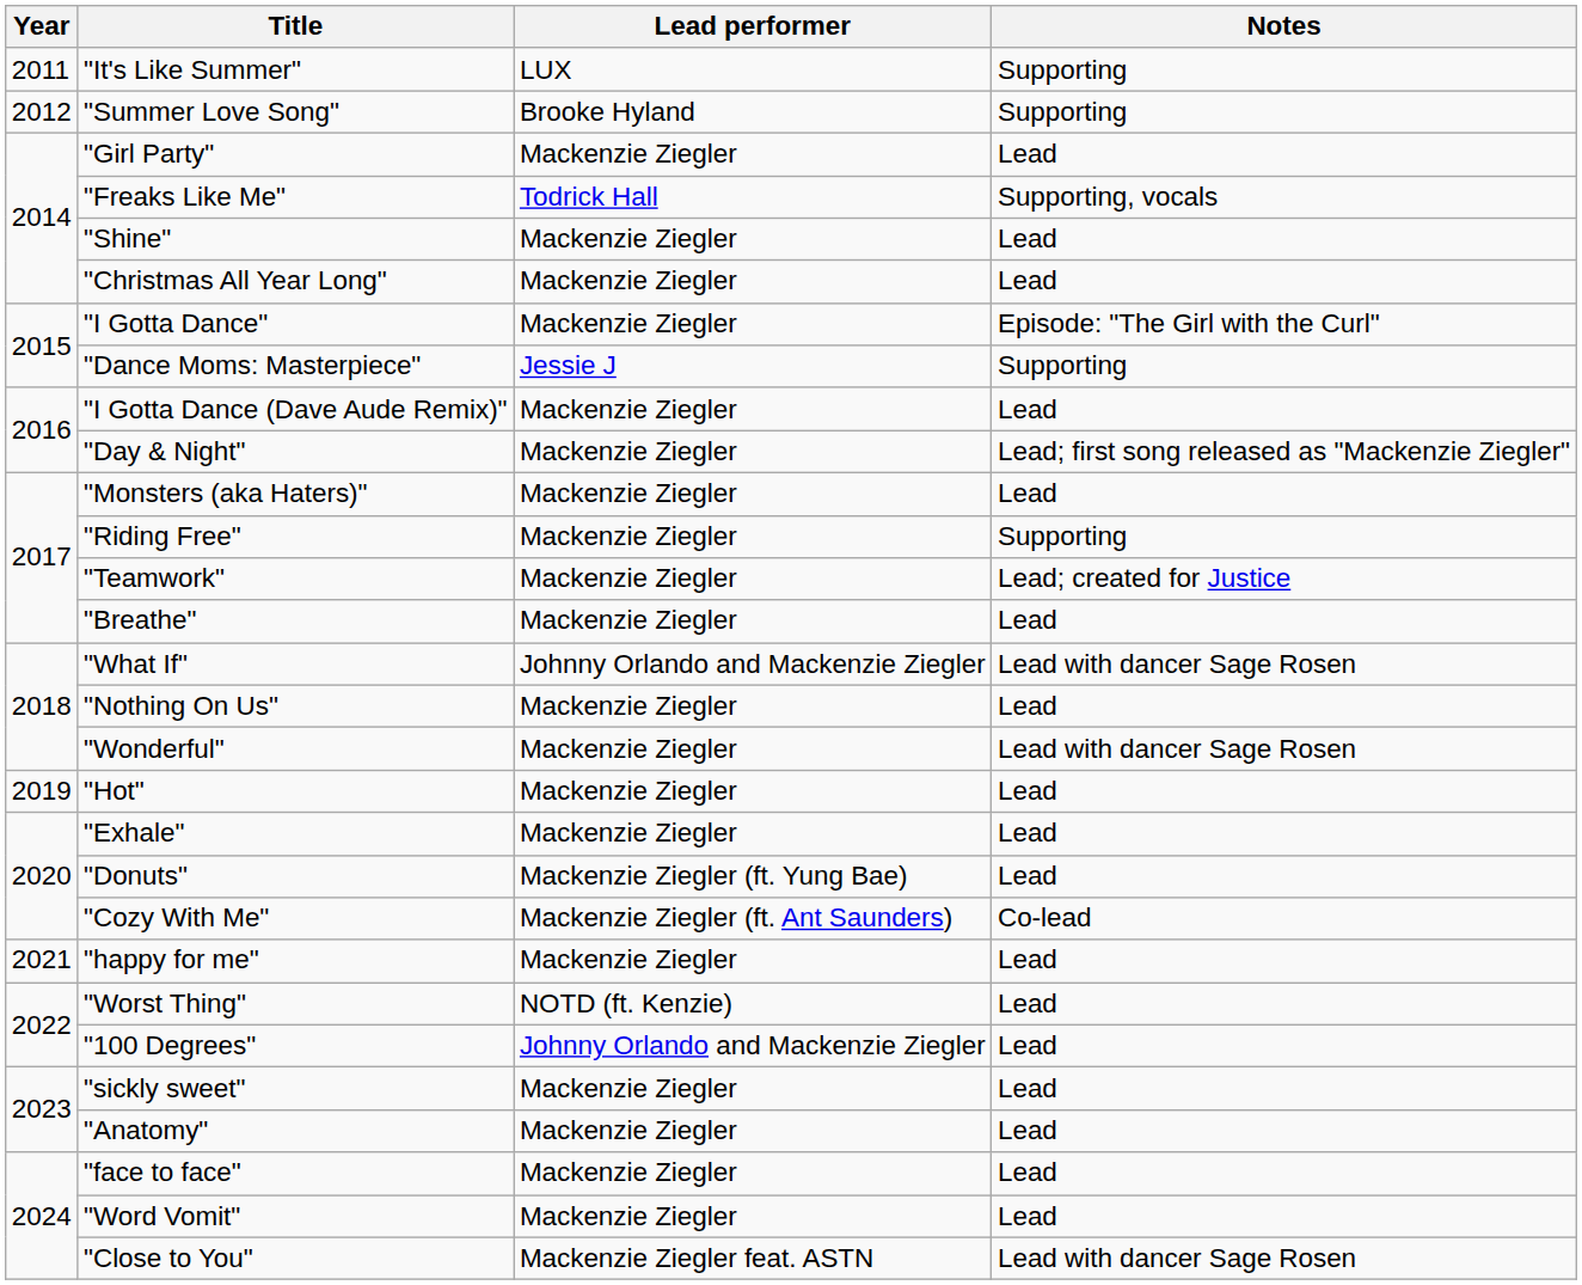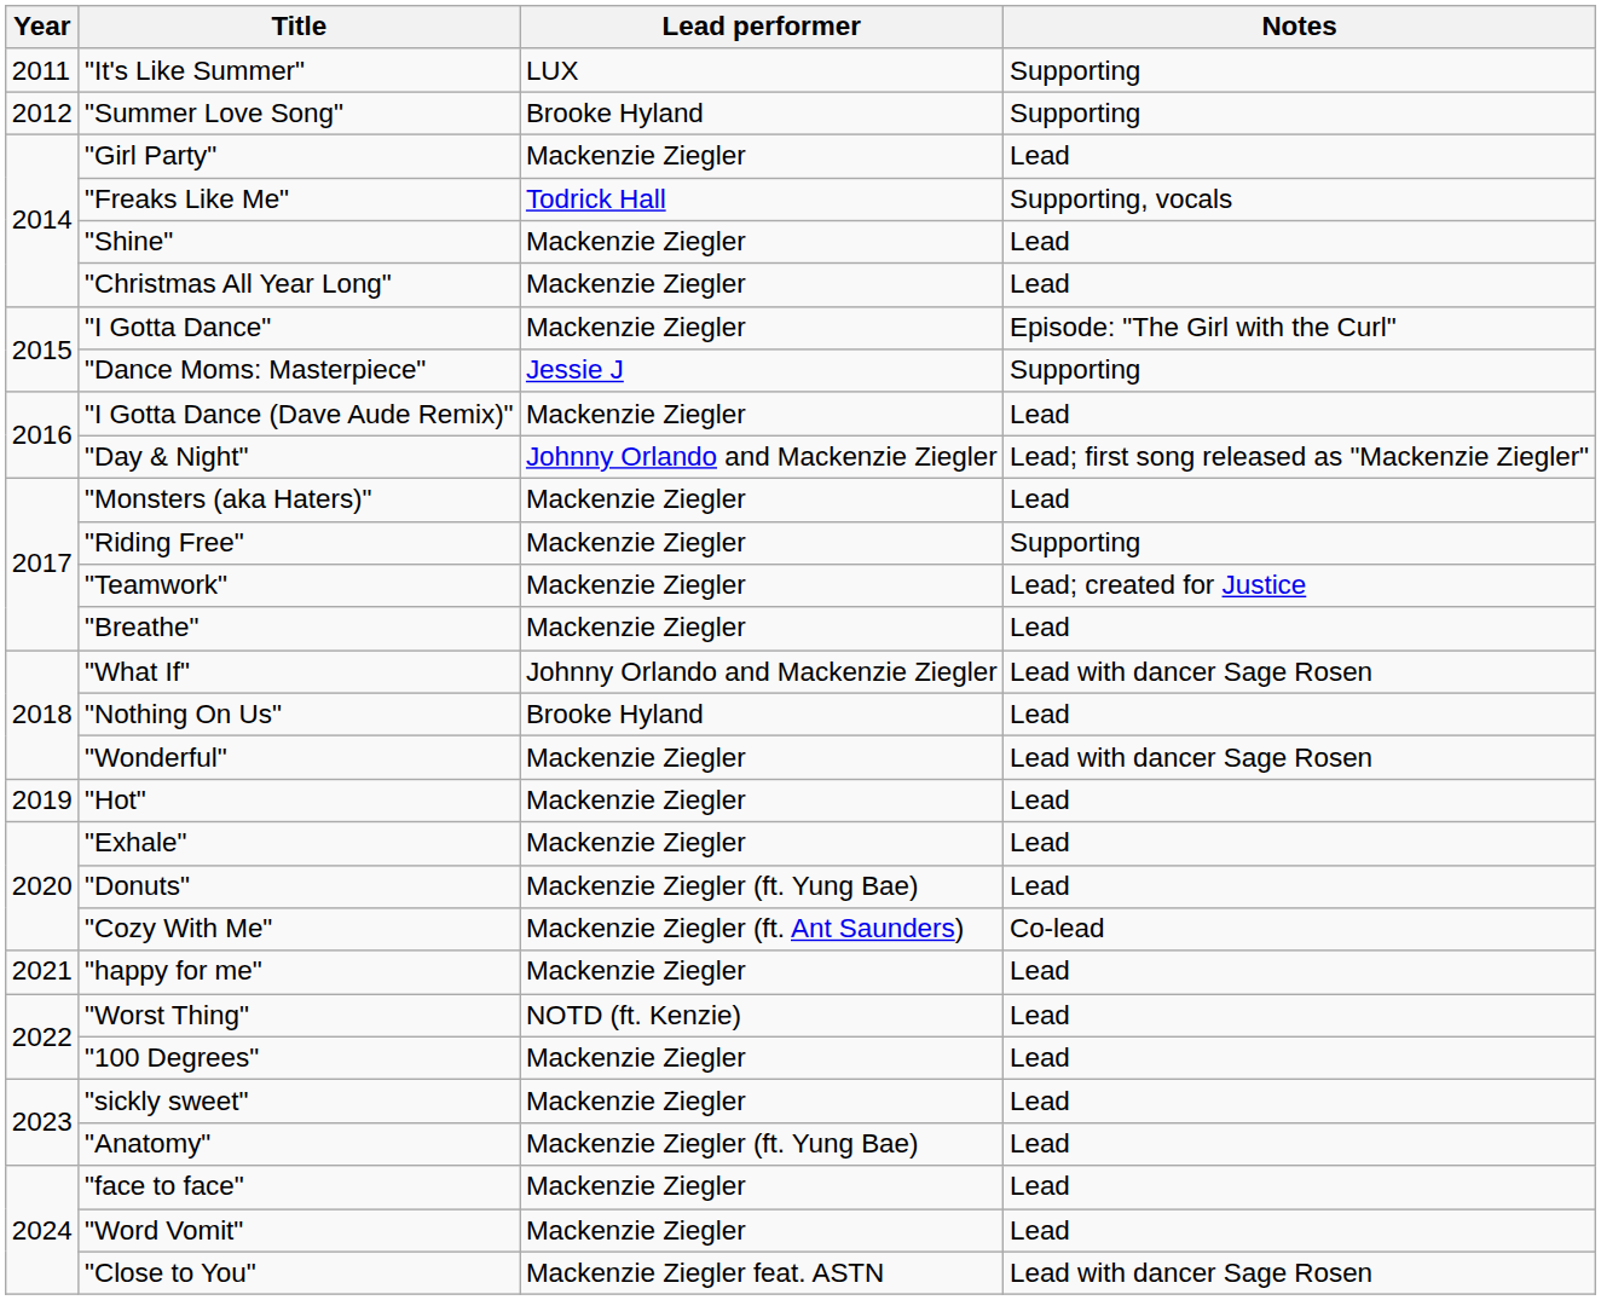 <table class="wikitable sortable">
 <tr>
 <th>Year</th>
 <th>Title</th>
 <th>Lead performer</th>
 <th class="unsortable">Notes</th>
 </tr>
 <tr>
 <td>2011</td>
 <td>"It's Like Summer"</td>
 <td>LUX</td>
 <td>Supporting</td>
 </tr>
 <tr>
 <td>2012</td>
 <td>"Summer Love Song"</td>
 <td>Brooke Hyland</td>
 <td>Supporting</td>
 </tr>
 <tr>
 <td rowspan="4">2014</td>
 <td>"Girl Party"</td>
 <td>Mackenzie Ziegler</td>
 <td>Lead</td>
 </tr>
 <tr>
 <td>"Freaks Like Me"</td>
 <td><a href='#'>Todrick Hall</a></td>
 <td>Supporting, vocals</td>
 </tr>
 <tr>
 <td>"Shine"</td>
 <td>Mackenzie Ziegler</td>
 <td>Lead</td>
 </tr>
 <tr>
 <td>"Christmas All Year Long"</td>
 <td>Mackenzie Ziegler</td>
 <td>Lead</td>
 </tr>
 <tr>
 <td rowspan="2">2015</td>
 <td>"I Gotta Dance"</td>
 <td>Mackenzie Ziegler</td>
 <td>Episode: "The Girl with the Curl"</td>
 </tr>
 <tr>
 <td>"Dance Moms: Masterpiece"</td>
 <td><a href='#'>Jessie J</a></td>
 <td>Supporting</td>
 </tr>
 <tr>
 <td rowspan="2">2016</td>
 <td>"I Gotta Dance (Dave Aude Remix)"</td>
 <td>Mackenzie Ziegler</td>
 <td>Lead</td>
 </tr>
 <tr>
 <td>"Day & Night"</td>
-<td>Mackenzie Ziegler</td>
+<td><a href='#'>Johnny Orlando</a> and Mackenzie Ziegler</td>
 <td>Lead; first song released as "Mackenzie Ziegler"</td>
 </tr>
 <tr>
 <td rowspan="4">2017</td>
 <td>"Monsters (aka Haters)"</td>
 <td>Mackenzie Ziegler</td>
 <td>Lead</td>
 </tr>
 <tr>
 <td>"Riding Free"</td>
 <td>Mackenzie Ziegler</td>
 <td>Supporting</td>
 </tr>
 <tr>
 <td>"Teamwork"</td>
 <td>Mackenzie Ziegler</td>
 <td>Lead; created for <a href='#'>Justice</a></td>
 </tr>
 <tr>
 <td>"Breathe"</td>
 <td>Mackenzie Ziegler</td>
 <td>Lead</td>
 </tr>
 <tr>
 <td rowspan="3">2018</td>
 <td>"What If"</td>
 <td>Johnny Orlando and Mackenzie Ziegler</td>
 <td>Lead with dancer Sage Rosen</td>
 </tr>
 <tr>
 <td>"Nothing On Us"</td>
-<td>Mackenzie Ziegler</td>
+<td>Brooke Hyland</td>
 <td>Lead</td>
 </tr>
 <tr>
 <td>"Wonderful"</td>
 <td>Mackenzie Ziegler</td>
 <td>Lead with dancer Sage Rosen</td>
 </tr>
 <tr>
 <td>2019</td>
 <td>"Hot"</td>
 <td>Mackenzie Ziegler</td>
 <td>Lead</td>
 </tr>
 <tr>
 <td rowspan="3">2020</td>
 <td>"Exhale"</td>
 <td>Mackenzie Ziegler</td>
 <td>Lead</td>
 </tr>
 <tr>
 <td>"Donuts"</td>
 <td>Mackenzie Ziegler (ft. Yung Bae)</td>
 <td>Lead</td>
 </tr>
 <tr>
 <td>"Cozy With Me"</td>
 <td>Mackenzie Ziegler (ft. <a href='#'>Ant Saunders</a>)</td>
 <td>Co-lead</td>
 </tr>
 <tr>
 <td rowspan="1">2021</td>
 <td>"happy for me"</td>
 <td>Mackenzie Ziegler</td>
 <td>Lead</td>
 </tr>
 <tr>
 <td rowspan="2">2022</td>
 <td>"Worst Thing"</td>
 <td>NOTD (ft. Kenzie)</td>
 <td>Lead</td>
 </tr>
 <tr>
 <td>"100 Degrees"</td>
-<td><a href='#'>Johnny Orlando</a> and Mackenzie Ziegler</td>
+<td>Mackenzie Ziegler</td>
 <td>Lead</td>
 </tr>
 <tr>
 <td rowspan="2">2023</td>
 <td>"sickly sweet"</td>
 <td>Mackenzie Ziegler</td>
 <td>Lead</td>
 </tr>
 <tr>
 <td>"Anatomy"</td>
-<td>Mackenzie Ziegler</td>
+<td>Mackenzie Ziegler (ft. Yung Bae)</td>
 <td>Lead</td>
 </tr>
 <tr>
 <td rowspan="3">2024</td>
 <td>"face to face"</td>
 <td>Mackenzie Ziegler</td>
 <td>Lead</td>
 </tr>
 <tr>
 <td>"Word Vomit"</td>
 <td>Mackenzie Ziegler</td>
 <td>Lead</td>
 </tr>
 <tr>
 <td>"Close to You"</td>
 <td>Mackenzie Ziegler feat. ASTN</td>
 <td>Lead with dancer Sage Rosen</td>
 </tr>
 </table>
